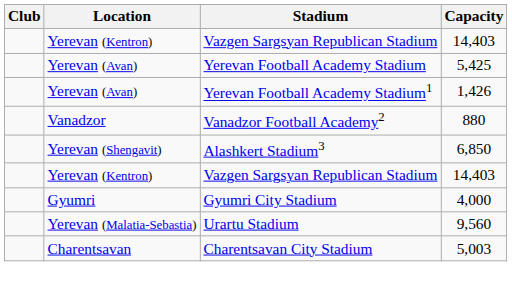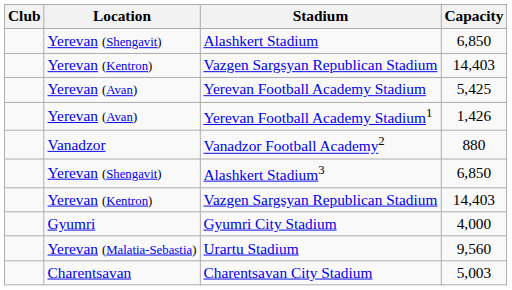 <table class="wikitable sortable">
 <tr>
 <th>Club</th>
 <th>Location</th>
 <th>Stadium</th>
 <th>Capacity</th>
+</tr>
+<tr>
+<td></td>
+<td><a href='#'>Yerevan</a> <small>(<a href='#'>Shengavit</a>)</small></td>
+<td><a href='#'>Alashkert Stadium</a></td>
+<td style="text-align:center;">6,850</td>
 </tr>
 <tr>
 <td></td>
 <td><a href='#'>Yerevan</a> <small>(<a href='#'>Kentron</a>)</small></td>
 <td><a href='#'>Vazgen Sargsyan Republican Stadium</a></td>
 <td style="text-align:center;">14,403</td>
 </tr>
 <tr>
 <td></td>
 <td><a href='#'>Yerevan</a> <small>(<a href='#'>Avan</a>)</small></td>
 <td><a href='#'>Yerevan Football Academy Stadium</a></td>
 <td style="text-align:center;">5,425</td>
 </tr>
 <tr>
 <td></td>
 <td><a href='#'>Yerevan</a> <small>(<a href='#'>Avan</a>)</small></td>
 <td><a href='#'>Yerevan Football Academy Stadium</a><sup>1</sup></td>
 <td style="text-align:center;">1,426</td>
 </tr>
 <tr>
 <td></td>
 <td><a href='#'>Vanadzor</a></td>
 <td><a href='#'>Vanadzor Football Academy</a><sup>2</sup></td>
 <td style="text-align:center;">880</td>
 </tr>
 <tr>
 <td></td>
 <td><a href='#'>Yerevan</a> <small>(<a href='#'>Shengavit</a>)</small></td>
 <td><a href='#'>Alashkert Stadium</a><sup>3</sup></td>
 <td style="text-align:center;">6,850</td>
 </tr>
 <tr>
 <td></td>
 <td><a href='#'>Yerevan</a> <small>(<a href='#'>Kentron</a>)</small></td>
 <td><a href='#'>Vazgen Sargsyan Republican Stadium</a></td>
 <td style="text-align:center;">14,403</td>
 </tr>
 <tr>
 <td></td>
 <td><a href='#'>Gyumri</a></td>
 <td><a href='#'>Gyumri City Stadium</a></td>
 <td style="text-align:center;">4,000</td>
 </tr>
 <tr>
 <td></td>
 <td><a href='#'>Yerevan</a> <small>(<a href='#'>Malatia-Sebastia</a>)</small></td>
 <td><a href='#'>Urartu Stadium</a></td>
 <td style="text-align:center;">9,560</td>
 </tr>
 <tr>
 <td></td>
 <td><a href='#'>Charentsavan</a></td>
 <td><a href='#'>Charentsavan City Stadium</a></td>
 <td style="text-align:center;">5,003</td>
 </tr>
 </table>
